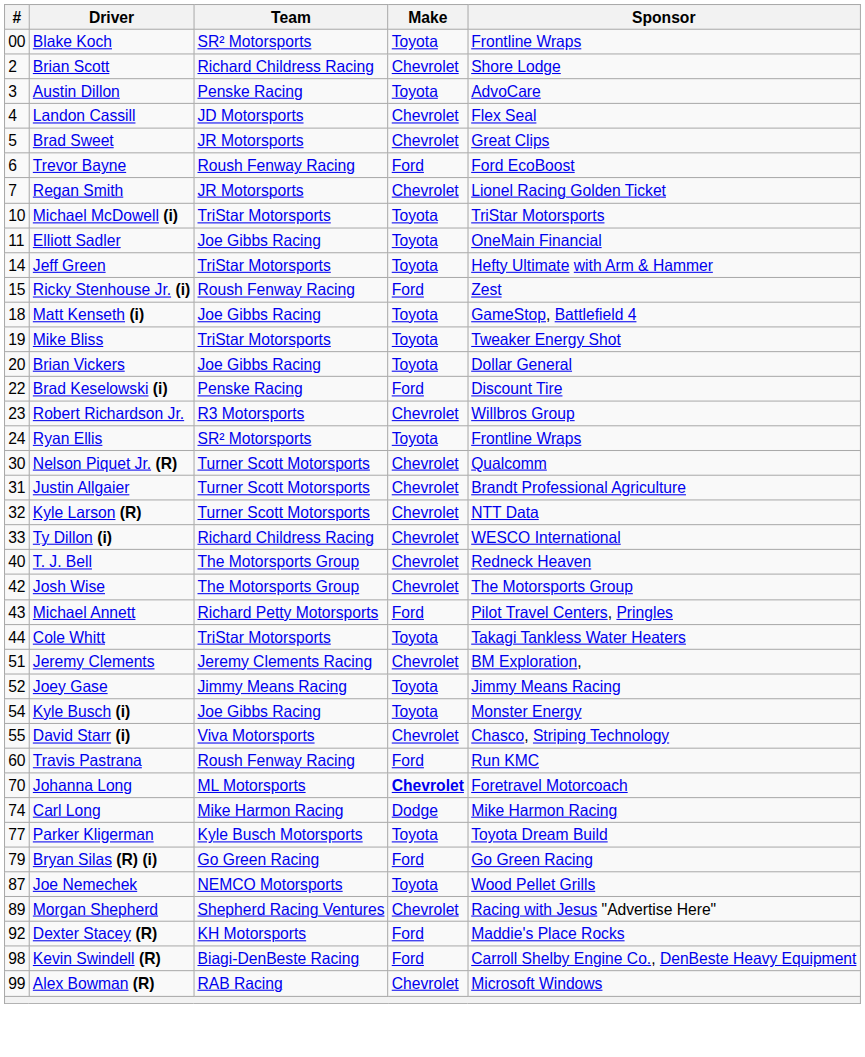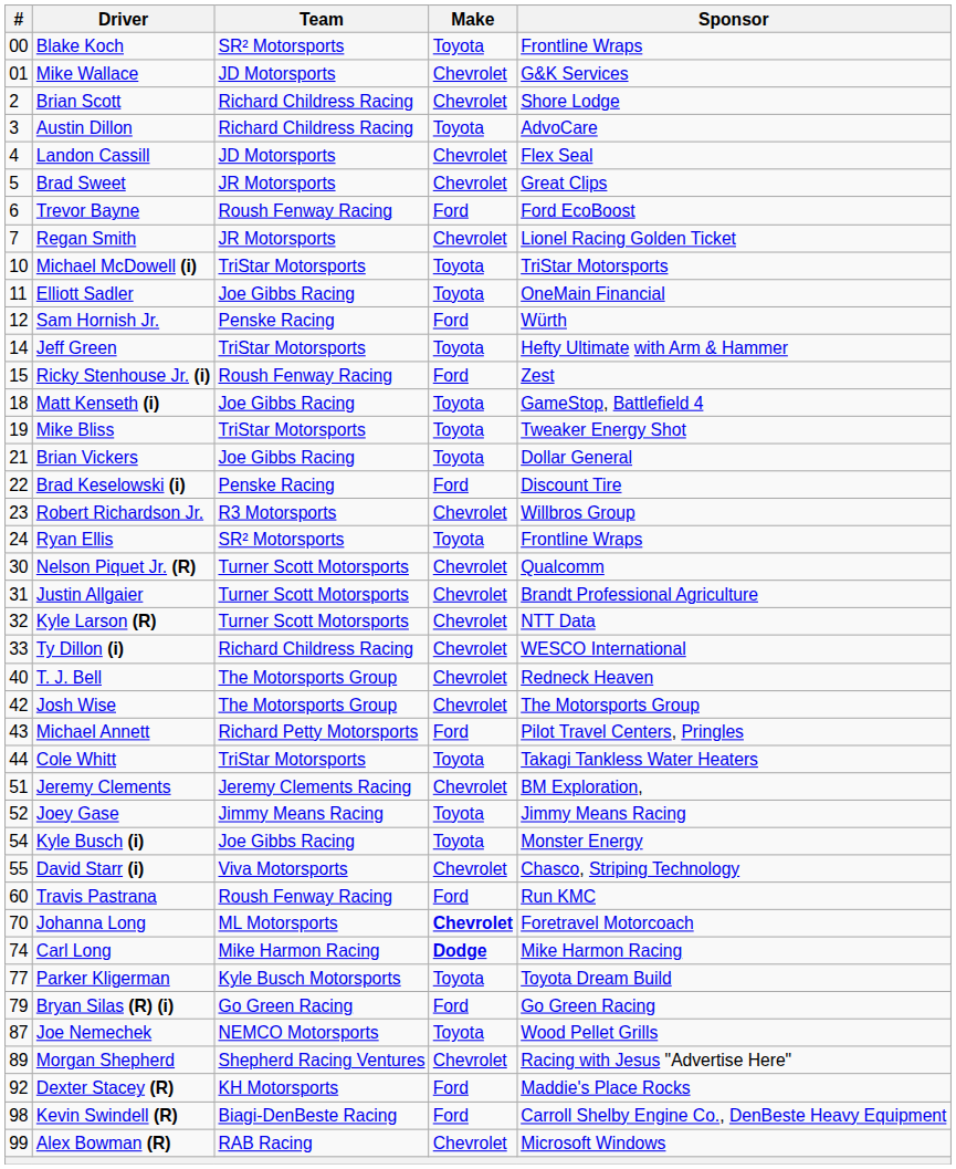 <table class="wikitable" style="font-size:95%">
 <tr>
 <th>#</th>
 <th>Driver</th>
 <th>Team</th>
 <th>Make</th>
 <th>Sponsor</th>
 </tr>
 <tr>
 <td>00</td>
 <td><a href='#'>Blake Koch</a></td>
 <td><a href='#'>SR² Motorsports</a></td>
 <td><a href='#'>Toyota</a></td>
 <td><a href='#'>Frontline Wraps</a></td>
 </tr>
 <tr>
+<td>01</td>
+<td><a href='#'>Mike Wallace</a></td>
+<td><a href='#'>JD Motorsports</a></td>
+<td><a href='#'>Chevrolet</a></td>
+<td><a href='#'>G&K Services</a></td>
+</tr>
+<tr>
 <td>2</td>
 <td><a href='#'>Brian Scott</a></td>
 <td><a href='#'>Richard Childress Racing</a></td>
 <td><a href='#'>Chevrolet</a></td>
 <td><a href='#'>Shore Lodge</a></td>
 </tr>
 <tr>
 <td>3</td>
 <td><a href='#'>Austin Dillon</a></td>
-<td><a href='#'>Penske Racing</a></td>
+<td><a href='#'>Richard Childress Racing</a></td>
 <td><a href='#'>Toyota</a></td>
 <td><a href='#'>AdvoCare</a></td>
 </tr>
 <tr>
 <td>4</td>
 <td><a href='#'>Landon Cassill</a></td>
 <td><a href='#'>JD Motorsports</a></td>
 <td><a href='#'>Chevrolet</a></td>
 <td><a href='#'>Flex Seal</a></td>
 </tr>
 <tr>
 <td>5</td>
 <td><a href='#'>Brad Sweet</a></td>
 <td><a href='#'>JR Motorsports</a></td>
 <td><a href='#'>Chevrolet</a></td>
 <td><a href='#'>Great Clips</a></td>
 </tr>
 <tr>
 <td>6</td>
 <td><a href='#'>Trevor Bayne</a></td>
 <td><a href='#'>Roush Fenway Racing</a></td>
 <td><a href='#'>Ford</a></td>
 <td><a href='#'>Ford EcoBoost</a></td>
 </tr>
 <tr>
 <td>7</td>
 <td><a href='#'>Regan Smith</a></td>
 <td><a href='#'>JR Motorsports</a></td>
 <td><a href='#'>Chevrolet</a></td>
 <td><a href='#'>Lionel Racing Golden Ticket</a></td>
 </tr>
 <tr>
 <td>10</td>
 <td><a href='#'>Michael McDowell</a> <strong>(i)</strong></td>
 <td><a href='#'>TriStar Motorsports</a></td>
 <td><a href='#'>Toyota</a></td>
 <td><a href='#'>TriStar Motorsports</a></td>
 </tr>
 <tr>
 <td>11</td>
 <td><a href='#'>Elliott Sadler</a></td>
 <td><a href='#'>Joe Gibbs Racing</a></td>
 <td><a href='#'>Toyota</a></td>
 <td><a href='#'>OneMain Financial</a></td>
 </tr>
 <tr>
+<td>12</td>
+<td><a href='#'>Sam Hornish Jr.</a></td>
+<td><a href='#'>Penske Racing</a></td>
+<td><a href='#'>Ford</a></td>
+<td><a href='#'>Würth</a></td>
+</tr>
+<tr>
 <td>14</td>
 <td><a href='#'>Jeff Green</a></td>
 <td><a href='#'>TriStar Motorsports</a></td>
 <td><a href='#'>Toyota</a></td>
 <td><a href='#'>Hefty Ultimate</a> <a href='#'>with Arm & Hammer</a></td>
 </tr>
 <tr>
 <td>15</td>
 <td><a href='#'>Ricky Stenhouse Jr.</a> <strong>(i)</strong></td>
 <td><a href='#'>Roush Fenway Racing</a></td>
 <td><a href='#'>Ford</a></td>
 <td><a href='#'>Zest</a></td>
 </tr>
 <tr>
 <td>18</td>
 <td><a href='#'>Matt Kenseth</a> <strong>(i)</strong></td>
 <td><a href='#'>Joe Gibbs Racing</a></td>
 <td><a href='#'>Toyota</a></td>
 <td><a href='#'>GameStop</a>, <a href='#'>Battlefield 4</a></td>
 </tr>
 <tr>
 <td>19</td>
 <td><a href='#'>Mike Bliss</a></td>
 <td><a href='#'>TriStar Motorsports</a></td>
 <td><a href='#'>Toyota</a></td>
 <td><a href='#'>Tweaker Energy Shot</a></td>
 </tr>
 <tr>
-<td>20</td>
+<td>21</td>
 <td><a href='#'>Brian Vickers</a></td>
 <td><a href='#'>Joe Gibbs Racing</a></td>
 <td><a href='#'>Toyota</a></td>
 <td><a href='#'>Dollar General</a></td>
 </tr>
 <tr>
 <td>22</td>
 <td><a href='#'>Brad Keselowski</a> <strong>(i)</strong></td>
 <td><a href='#'>Penske Racing</a></td>
 <td><a href='#'>Ford</a></td>
 <td><a href='#'>Discount Tire</a></td>
 </tr>
 <tr>
 <td>23</td>
 <td><a href='#'>Robert Richardson Jr.</a></td>
 <td><a href='#'>R3 Motorsports</a></td>
 <td><a href='#'>Chevrolet</a></td>
 <td><a href='#'>Willbros Group</a></td>
 </tr>
 <tr>
 <td>24</td>
 <td><a href='#'>Ryan Ellis</a></td>
 <td><a href='#'>SR² Motorsports</a></td>
 <td><a href='#'>Toyota</a></td>
 <td><a href='#'>Frontline Wraps</a></td>
 </tr>
 <tr>
 <td>30</td>
 <td><a href='#'>Nelson Piquet Jr.</a> <strong>(R)</strong></td>
 <td><a href='#'>Turner Scott Motorsports</a></td>
 <td><a href='#'>Chevrolet</a></td>
 <td><a href='#'>Qualcomm</a></td>
 </tr>
 <tr>
 <td>31</td>
 <td><a href='#'>Justin Allgaier</a></td>
 <td><a href='#'>Turner Scott Motorsports</a></td>
 <td><a href='#'>Chevrolet</a></td>
 <td><a href='#'>Brandt Professional Agriculture</a></td>
 </tr>
 <tr>
 <td>32</td>
 <td><a href='#'>Kyle Larson</a> <strong>(R)</strong></td>
 <td><a href='#'>Turner Scott Motorsports</a></td>
 <td><a href='#'>Chevrolet</a></td>
 <td><a href='#'>NTT Data</a></td>
 </tr>
 <tr>
 <td>33</td>
 <td><a href='#'>Ty Dillon</a> <strong>(i)</strong></td>
 <td><a href='#'>Richard Childress Racing</a></td>
 <td><a href='#'>Chevrolet</a></td>
 <td><a href='#'>WESCO International</a></td>
 </tr>
 <tr>
 <td>40</td>
 <td><a href='#'>T. J. Bell</a></td>
 <td><a href='#'>The Motorsports Group</a></td>
 <td><a href='#'>Chevrolet</a></td>
 <td><a href='#'>Redneck Heaven</a></td>
 </tr>
 <tr>
 <td>42</td>
 <td><a href='#'>Josh Wise</a></td>
 <td><a href='#'>The Motorsports Group</a></td>
 <td><a href='#'>Chevrolet</a></td>
 <td><a href='#'>The Motorsports Group</a></td>
 </tr>
 <tr>
 <td>43</td>
 <td><a href='#'>Michael Annett</a></td>
 <td><a href='#'>Richard Petty Motorsports</a></td>
 <td><a href='#'>Ford</a></td>
 <td><a href='#'>Pilot Travel Centers</a>, <a href='#'>Pringles</a></td>
 </tr>
 <tr>
 <td>44</td>
 <td><a href='#'>Cole Whitt</a></td>
 <td><a href='#'>TriStar Motorsports</a></td>
 <td><a href='#'>Toyota</a></td>
 <td><a href='#'>Takagi Tankless Water Heaters</a></td>
 </tr>
 <tr>
 <td>51</td>
 <td><a href='#'>Jeremy Clements</a></td>
 <td><a href='#'>Jeremy Clements Racing</a></td>
 <td><a href='#'>Chevrolet</a></td>
 <td><a href='#'>BM Exploration</a>, </td>
 </tr>
 <tr>
 <td>52</td>
 <td><a href='#'>Joey Gase</a></td>
 <td><a href='#'>Jimmy Means Racing</a></td>
 <td><a href='#'>Toyota</a></td>
 <td><a href='#'>Jimmy Means Racing</a></td>
 </tr>
 <tr>
 <td>54</td>
 <td><a href='#'>Kyle Busch</a> <strong>(i)</strong></td>
 <td><a href='#'>Joe Gibbs Racing</a></td>
 <td><a href='#'>Toyota</a></td>
 <td><a href='#'>Monster Energy</a></td>
 </tr>
 <tr>
 <td>55</td>
 <td><a href='#'>David Starr</a> <strong>(i)</strong></td>
 <td><a href='#'>Viva Motorsports</a></td>
 <td><a href='#'>Chevrolet</a></td>
 <td><a href='#'>Chasco</a>, <a href='#'>Striping Technology</a></td>
 </tr>
 <tr>
 <td>60</td>
 <td><a href='#'>Travis Pastrana</a></td>
 <td><a href='#'>Roush Fenway Racing</a></td>
 <td><a href='#'>Ford</a></td>
 <td><a href='#'>Run KMC</a></td>
 </tr>
 <tr>
 <td>70</td>
 <td><a href='#'>Johanna Long</a></td>
 <td><a href='#'>ML Motorsports</a></td>
 <td><strong><a href='#'>Chevrolet</a></strong></td>
 <td><a href='#'>Foretravel Motorcoach</a></td>
 </tr>
 <tr>
 <td>74</td>
 <td><a href='#'>Carl Long</a></td>
 <td><a href='#'>Mike Harmon Racing</a></td>
-<td><a href='#'>Dodge</a></td>
+<td><strong><a href='#'>Dodge</a></strong></td>
 <td><a href='#'>Mike Harmon Racing</a></td>
 </tr>
 <tr>
 <td>77</td>
 <td><a href='#'>Parker Kligerman</a></td>
 <td><a href='#'>Kyle Busch Motorsports</a></td>
 <td><a href='#'>Toyota</a></td>
 <td><a href='#'>Toyota Dream Build</a></td>
 </tr>
 <tr>
 <td>79</td>
 <td><a href='#'>Bryan Silas</a> <strong>(R) (i)</strong></td>
 <td><a href='#'>Go Green Racing</a></td>
 <td><a href='#'>Ford</a></td>
 <td><a href='#'>Go Green Racing</a></td>
 </tr>
 <tr>
 <td>87</td>
 <td><a href='#'>Joe Nemechek</a></td>
 <td><a href='#'>NEMCO Motorsports</a></td>
 <td><a href='#'>Toyota</a></td>
 <td><a href='#'>Wood Pellet Grills</a></td>
 </tr>
 <tr>
 <td>89</td>
 <td><a href='#'>Morgan Shepherd</a></td>
 <td><a href='#'>Shepherd Racing Ventures</a></td>
 <td><a href='#'>Chevrolet</a></td>
 <td><a href='#'>Racing with Jesus</a> "Advertise Here"</td>
 </tr>
 <tr>
 <td>92</td>
 <td><a href='#'>Dexter Stacey</a> <strong>(R)</strong></td>
 <td><a href='#'>KH Motorsports</a></td>
 <td><a href='#'>Ford</a></td>
 <td><a href='#'>Maddie's Place Rocks</a></td>
 </tr>
 <tr>
 <td>98</td>
 <td><a href='#'>Kevin Swindell</a> <strong>(R)</strong></td>
 <td><a href='#'>Biagi-DenBeste Racing</a></td>
 <td><a href='#'>Ford</a></td>
 <td><a href='#'>Carroll Shelby Engine Co.</a>, <a href='#'>DenBeste Heavy Equipment</a></td>
 </tr>
 <tr>
 <td>99</td>
 <td><a href='#'>Alex Bowman</a> <strong>(R)</strong></td>
 <td><a href='#'>RAB Racing</a></td>
 <td><a href='#'>Chevrolet</a></td>
 <td><a href='#'>Microsoft Windows</a></td>
 </tr>
 <tr>
 <th colspan="5"></th>
 </tr>
 </table>
